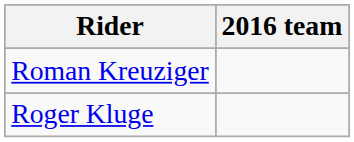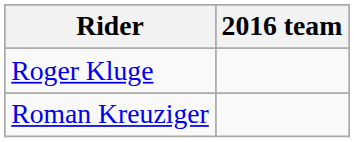 <table class="wikitable">
 <tr>
 <th>Rider</th>
 <th>2016 team</th>
 </tr>
 <tr>
+<td><a href='#'>Roger Kluge</a></td>
+<td></td>
+</tr>
+<tr>
 <td><a href='#'>Roman Kreuziger</a></td>
 <td></td>
 </tr>
-<tr>
-<td><a href='#'>Roger Kluge</a></td>
-<td></td>
-</tr>
 </table>
